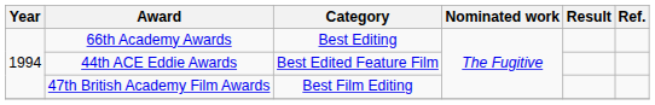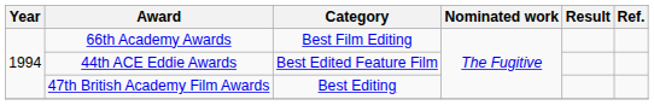 <table class="wikitable sortable plainrowheaders" style="text-align:center;">
 <tr>
 <th>Year</th>
 <th>Award</th>
 <th>Category</th>
 <th>Nominated work</th>
 <th>Result</th>
 <th>Ref.</th>
 </tr>
 <tr>
 <td rowspan="3">1994</td>
 <td><a href='#'>66th Academy Awards</a></td>
-<td><a href='#'>Best Editing</a></td>
+<td><a href='#'>Best Film Editing</a></td>
 <td rowspan="3"><em><a href='#'>The Fugitive</a></em></td>
 <td></td>
 <td></td>
 </tr>
 <tr>
 <td><a href='#'>44th ACE Eddie Awards</a></td>
 <td><a href='#'>Best Edited Feature Film</a></td>
 <td></td>
 <td></td>
 </tr>
 <tr>
 <td><a href='#'>47th British Academy Film Awards</a></td>
-<td><a href='#'>Best Film Editing</a></td>
+<td><a href='#'>Best Editing</a></td>
 <td></td>
 <td></td>
 </tr>
 <tr>
 </tr>
 </table>
